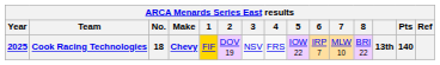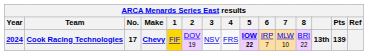 <table class="wikitable" style="text-align:center; font-size:75%">
 <tr>
 <th colspan=15><a href='#'>ARCA Menards Series East</a> results</th>
 </tr>
 <tr>
 <th>Year</th>
 <th>Team</th>
 <th>No.</th>
 <th>Make</th>
 <th>1</th>
 <th>2</th>
 <th>3</th>
 <th>4</th>
 <th>5</th>
 <th>6</th>
 <th>7</th>
 <th>8</th>
 <th></th>
 <th>Pts</th>
 <th>Ref</th>
 </tr>
 <tr>
-<th><a href='#'>2025</a></th>
+<th><a href='#'>2024</a></th>
 <th><a href='#'>Cook Racing Technologies</a></th>
-<th>18</th>
+<th>17</th>
 <th><a href='#'>Chevy</a></th>
 <td style="background: gold;"><a href='#'>FIF</a></td>
 <td style="background:#EFCFFF;"><a href='#'>DOV</a><br><small>19</small></td>
 <td><a href='#'>NSV</a></td>
 <td><a href='#'>FRS</a></td>
-<td style="background:#EFCFFF;"><a href='#'>IOW</a><br><small>22</small></td>
+<td style="background:#EFCFFF;"><strong><a href='#'>IOW</a><br><small>22</small></strong></td>
 <td style="background:#FFDF9F;"><a href='#'>IRP</a><br><small>7</small></td>
 <td style="background:#FFDF9F;"><a href='#'>MLW</a><br><small>10</small></td>
 <td style="background:#EFCFFF;"><a href='#'>BRI</a><br><small>22</small></td>
 <th>13th</th>
-<th>140</th>
+<th>139</th>
 <th></th>
 </tr>
 </table>
